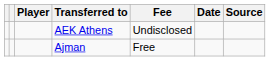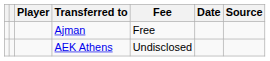 <table class="wikitable plainrowheaders sortable">
 <tr>
 <th></th>
 <th></th>
 <th scope=col>Player</th>
 <th>Transferred to</th>
 <th !scope=col; style="width: 65px;">Fee</th>
 <th scope=col>Date</th>
 <th scope=col>Source</th>
 </tr>
 <tr>
 <td align=center></td>
 <td align=center></td>
 <td></td>
-<td> <a href='#'>AEK Athens</a></td>
-<td>Undisclosed</td>
+<td> <a href='#'>Ajman</a></td>
+<td>Free</td>
 <td></td>
 <td></td>
 </tr>
 <tr>
 <td align=center></td>
 <td align=center></td>
 <td></td>
-<td> <a href='#'>Ajman</a></td>
-<td>Free</td>
+<td> <a href='#'>AEK Athens</a></td>
+<td>Undisclosed</td>
 <td></td>
 <td></td>
 </tr>
 </table>
